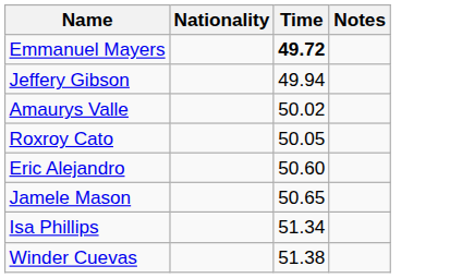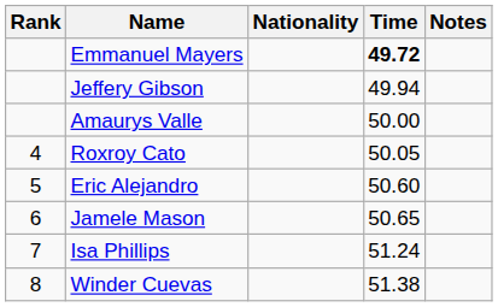 <table class="wikitable sortable" style="text-align:center;font-size:95%">
 <tr>
+<th>Rank</th>
 <th>Name</th>
 <th>Nationality</th>
 <th>Time</th>
 <th>Notes</th>
 </tr>
 <tr>
+<td></td>
 <td align=left><a href='#'>Emmanuel Mayers</a></td>
 <td align=left></td>
 <td><strong>49.72</strong></td>
 <td></td>
 </tr>
 <tr>
+<td></td>
 <td align=left><a href='#'>Jeffery Gibson</a></td>
 <td align=left></td>
 <td>49.94</td>
 <td></td>
 </tr>
 <tr>
+<td></td>
 <td align=left><a href='#'>Amaurys Valle</a></td>
 <td align=left></td>
-<td>50.02</td>
+<td>50.00</td>
 <td></td>
 </tr>
 <tr>
+<td>4</td>
 <td align=left><a href='#'>Roxroy Cato</a></td>
 <td align=left></td>
 <td>50.05</td>
 <td></td>
 </tr>
 <tr>
+<td>5</td>
 <td align=left><a href='#'>Eric Alejandro</a></td>
 <td align=left></td>
 <td>50.60</td>
 <td></td>
 </tr>
 <tr>
+<td>6</td>
 <td align=left><a href='#'>Jamele Mason</a></td>
 <td align=left></td>
 <td>50.65</td>
 <td></td>
 </tr>
 <tr>
+<td>7</td>
 <td align=left><a href='#'>Isa Phillips</a></td>
 <td align=left></td>
-<td>51.34</td>
+<td>51.24</td>
 <td></td>
 </tr>
 <tr>
+<td>8</td>
 <td align=left><a href='#'>Winder Cuevas</a></td>
 <td align=left></td>
 <td>51.38</td>
 <td></td>
 </tr>
 </table>
